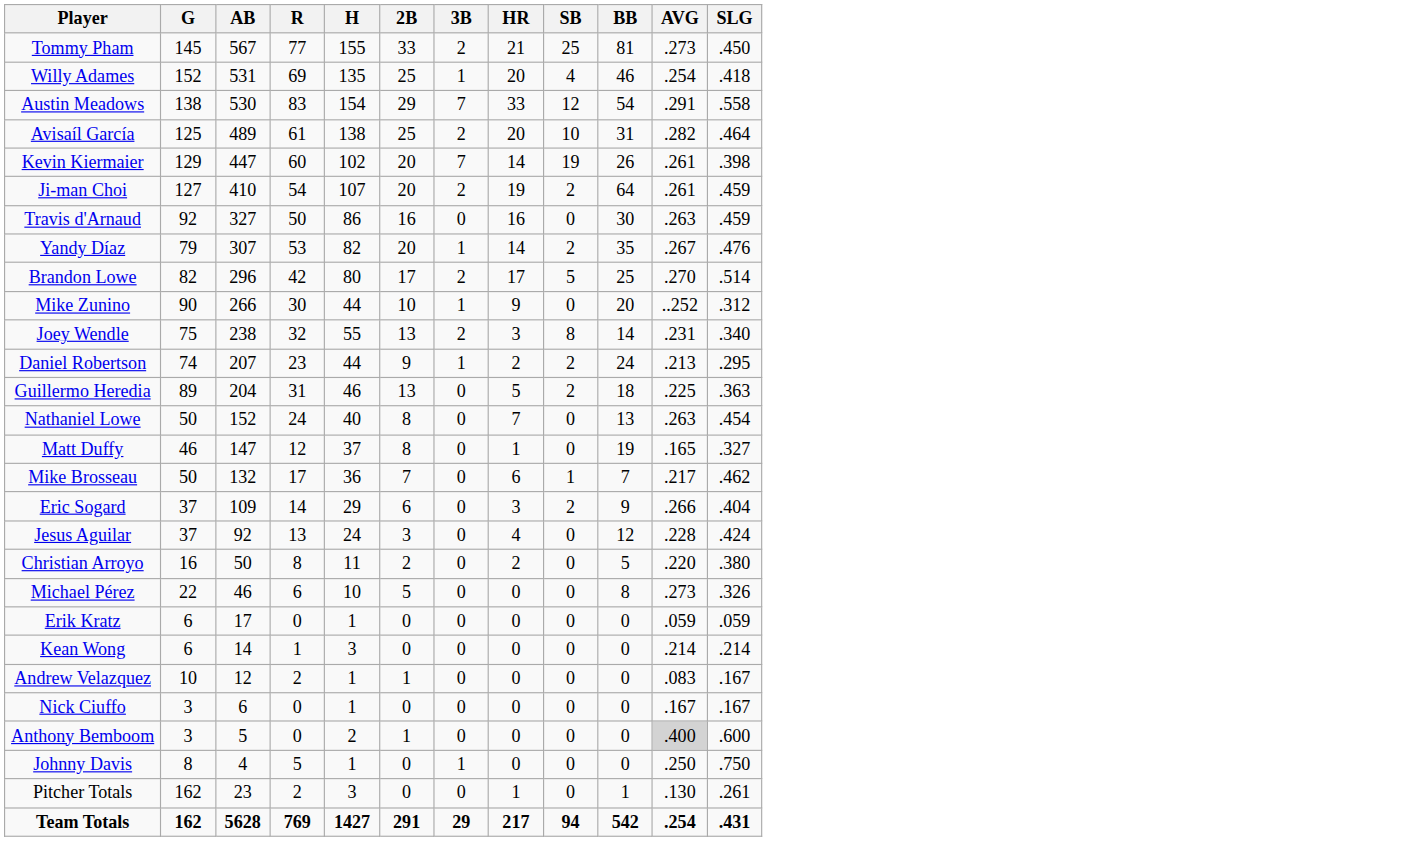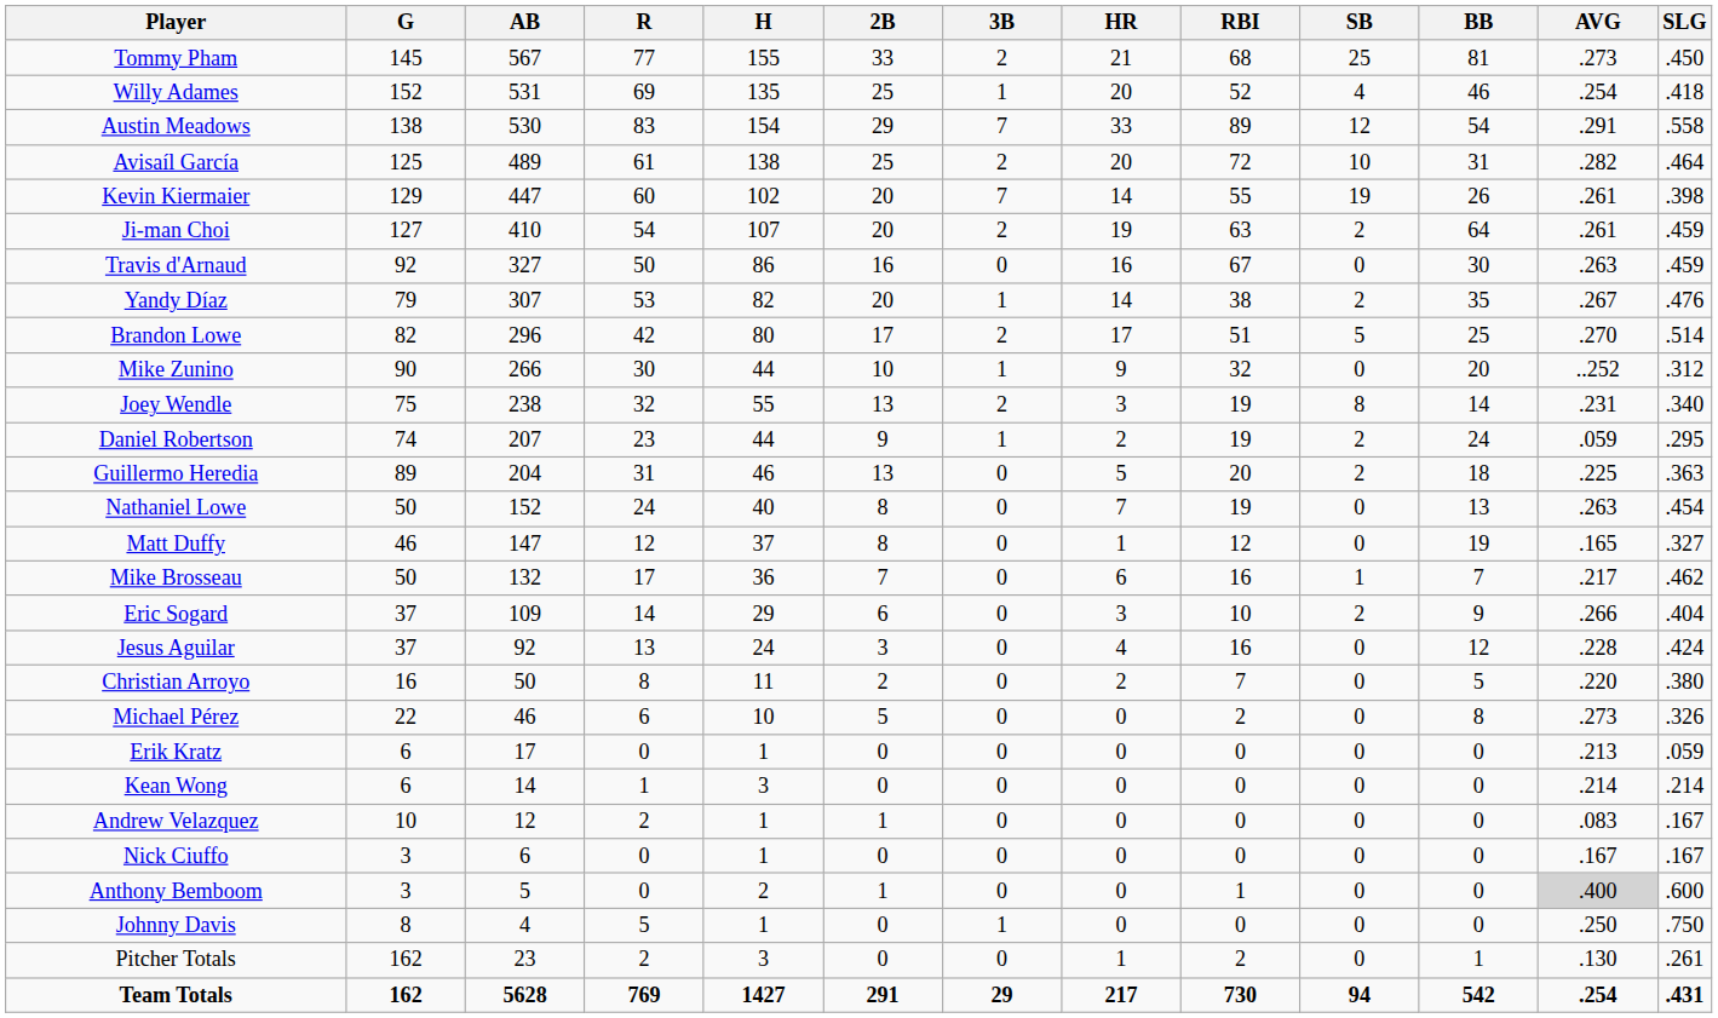 <table class=wikitable style="text-align:center">
 <tr>
 <th bgcolor=#DDDDFF; width="20%">Player</th>
 <th bgcolor=#DDDDFF; width="7%">G</th>
 <th bgcolor=#DDDDFF; width="7%">AB</th>
 <th bgcolor=#DDDDFF; width="7%">R</th>
 <th bgcolor=#DDDDFF; width="7%">H</th>
 <th bgcolor=#DDDDFF; width="7%">2B</th>
 <th bgcolor=#DDDDFF; width="7%">3B</th>
 <th bgcolor=#DDDDFF; width="7%">HR</th>
+<th bgcolor=#DDDDFF; width="7%">RBI</th>
 <th bgcolor=#DDDDFF; width="7%">SB</th>
 <th bgcolor=#DDDDFF; width="7%">BB</th>
 <th bgcolor=#DDDDFF; width="7%">AVG</th>
 <th bgcolor=#DDDDFF; width="7%">SLG</th>
 </tr>
 <tr>
 <td><a href='#'>Tommy Pham</a></td>
 <td>145</td>
 <td>567</td>
 <td>77</td>
 <td>155</td>
 <td>33</td>
 <td>2</td>
 <td>21</td>
+<td>68</td>
 <td>25</td>
 <td>81</td>
 <td>.273</td>
 <td>.450</td>
 </tr>
 <tr>
 <td><a href='#'>Willy Adames</a></td>
 <td>152</td>
 <td>531</td>
 <td>69</td>
 <td>135</td>
 <td>25</td>
 <td>1</td>
 <td>20</td>
+<td>52</td>
 <td>4</td>
 <td>46</td>
 <td>.254</td>
 <td>.418</td>
 </tr>
 <tr>
 <td><a href='#'>Austin Meadows</a></td>
 <td>138</td>
 <td>530</td>
 <td>83</td>
 <td>154</td>
 <td>29</td>
 <td>7</td>
 <td>33</td>
+<td>89</td>
 <td>12</td>
 <td>54</td>
 <td>.291</td>
 <td>.558</td>
 </tr>
 <tr>
 <td><a href='#'>Avisaíl García</a></td>
 <td>125</td>
 <td>489</td>
 <td>61</td>
 <td>138</td>
 <td>25</td>
 <td>2</td>
 <td>20</td>
+<td>72</td>
 <td>10</td>
 <td>31</td>
 <td>.282</td>
 <td>.464</td>
 </tr>
 <tr>
 <td><a href='#'>Kevin Kiermaier</a></td>
 <td>129</td>
 <td>447</td>
 <td>60</td>
 <td>102</td>
 <td>20</td>
 <td>7</td>
 <td>14</td>
+<td>55</td>
 <td>19</td>
 <td>26</td>
 <td>.261</td>
 <td>.398</td>
 </tr>
 <tr>
 <td><a href='#'>Ji-man Choi</a></td>
 <td>127</td>
 <td>410</td>
 <td>54</td>
 <td>107</td>
 <td>20</td>
 <td>2</td>
 <td>19</td>
+<td>63</td>
 <td>2</td>
 <td>64</td>
 <td>.261</td>
 <td>.459</td>
 </tr>
 <tr>
 <td><a href='#'>Travis d'Arnaud</a></td>
 <td>92</td>
 <td>327</td>
 <td>50</td>
 <td>86</td>
 <td>16</td>
 <td>0</td>
 <td>16</td>
+<td>67</td>
 <td>0</td>
 <td>30</td>
 <td>.263</td>
 <td>.459</td>
 </tr>
 <tr>
 <td><a href='#'>Yandy Díaz</a></td>
 <td>79</td>
 <td>307</td>
 <td>53</td>
 <td>82</td>
 <td>20</td>
 <td>1</td>
 <td>14</td>
+<td>38</td>
 <td>2</td>
 <td>35</td>
 <td>.267</td>
 <td>.476</td>
 </tr>
 <tr>
 <td><a href='#'>Brandon Lowe</a></td>
 <td>82</td>
 <td>296</td>
 <td>42</td>
 <td>80</td>
 <td>17</td>
 <td>2</td>
 <td>17</td>
+<td>51</td>
 <td>5</td>
 <td>25</td>
 <td>.270</td>
 <td>.514</td>
 </tr>
 <tr>
 <td><a href='#'>Mike Zunino</a></td>
 <td>90</td>
 <td>266</td>
 <td>30</td>
 <td>44</td>
 <td>10</td>
 <td>1</td>
 <td>9</td>
+<td>32</td>
 <td>0</td>
 <td>20</td>
 <td>..252</td>
 <td>.312</td>
 </tr>
 <tr>
 <td><a href='#'>Joey Wendle</a></td>
 <td>75</td>
 <td>238</td>
 <td>32</td>
 <td>55</td>
 <td>13</td>
 <td>2</td>
 <td>3</td>
+<td>19</td>
 <td>8</td>
 <td>14</td>
 <td>.231</td>
 <td>.340</td>
 </tr>
 <tr>
 <td><a href='#'>Daniel Robertson</a></td>
 <td>74</td>
 <td>207</td>
 <td>23</td>
 <td>44</td>
 <td>9</td>
 <td>1</td>
 <td>2</td>
+<td>19</td>
 <td>2</td>
 <td>24</td>
-<td>.213</td>
+<td>.059</td>
 <td>.295</td>
 </tr>
 <tr>
 <td><a href='#'>Guillermo Heredia</a></td>
 <td>89</td>
 <td>204</td>
 <td>31</td>
 <td>46</td>
 <td>13</td>
 <td>0</td>
 <td>5</td>
+<td>20</td>
 <td>2</td>
 <td>18</td>
 <td>.225</td>
 <td>.363</td>
 </tr>
 <tr>
 <td><a href='#'>Nathaniel Lowe</a></td>
 <td>50</td>
 <td>152</td>
 <td>24</td>
 <td>40</td>
 <td>8</td>
 <td>0</td>
 <td>7</td>
+<td>19</td>
 <td>0</td>
 <td>13</td>
 <td>.263</td>
 <td>.454</td>
 </tr>
 <tr>
 <td><a href='#'>Matt Duffy</a></td>
 <td>46</td>
 <td>147</td>
 <td>12</td>
 <td>37</td>
 <td>8</td>
 <td>0</td>
 <td>1</td>
+<td>12</td>
 <td>0</td>
 <td>19</td>
 <td>.165</td>
 <td>.327</td>
 </tr>
 <tr>
 <td><a href='#'>Mike Brosseau</a></td>
 <td>50</td>
 <td>132</td>
 <td>17</td>
 <td>36</td>
 <td>7</td>
 <td>0</td>
 <td>6</td>
+<td>16</td>
 <td>1</td>
 <td>7</td>
 <td>.217</td>
 <td>.462</td>
 </tr>
 <tr>
 <td><a href='#'>Eric Sogard</a></td>
 <td>37</td>
 <td>109</td>
 <td>14</td>
 <td>29</td>
 <td>6</td>
 <td>0</td>
 <td>3</td>
+<td>10</td>
 <td>2</td>
 <td>9</td>
 <td>.266</td>
 <td>.404</td>
 </tr>
 <tr>
 <td><a href='#'>Jesus Aguilar</a></td>
 <td>37</td>
 <td>92</td>
 <td>13</td>
 <td>24</td>
 <td>3</td>
 <td>0</td>
 <td>4</td>
+<td>16</td>
 <td>0</td>
 <td>12</td>
 <td>.228</td>
 <td>.424</td>
 </tr>
 <tr>
 <td><a href='#'>Christian Arroyo</a></td>
 <td>16</td>
 <td>50</td>
 <td>8</td>
 <td>11</td>
 <td>2</td>
 <td>0</td>
 <td>2</td>
+<td>7</td>
 <td>0</td>
 <td>5</td>
 <td>.220</td>
 <td>.380</td>
 </tr>
 <tr>
 <td><a href='#'>Michael Pérez</a></td>
 <td>22</td>
 <td>46</td>
 <td>6</td>
 <td>10</td>
 <td>5</td>
 <td>0</td>
 <td>0</td>
+<td>2</td>
 <td>0</td>
 <td>8</td>
 <td>.273</td>
 <td>.326</td>
 </tr>
 <tr>
 <td><a href='#'>Erik Kratz</a></td>
 <td>6</td>
 <td>17</td>
 <td>0</td>
 <td>1</td>
 <td>0</td>
 <td>0</td>
 <td>0</td>
 <td>0</td>
 <td>0</td>
-<td>.059</td>
+<td>0</td>
+<td>.213</td>
 <td>.059</td>
 </tr>
 <tr>
 <td><a href='#'>Kean Wong</a></td>
 <td>6</td>
 <td>14</td>
 <td>1</td>
 <td>3</td>
+<td>0</td>
 <td>0</td>
 <td>0</td>
 <td>0</td>
 <td>0</td>
 <td>0</td>
 <td>.214</td>
 <td>.214</td>
 </tr>
 <tr>
 <td><a href='#'>Andrew Velazquez</a></td>
 <td>10</td>
 <td>12</td>
 <td>2</td>
 <td>1</td>
 <td>1</td>
 <td>0</td>
 <td>0</td>
 <td>0</td>
 <td>0</td>
+<td>0</td>
 <td>.083</td>
 <td>.167</td>
 </tr>
 <tr>
 <td><a href='#'>Nick Ciuffo</a></td>
 <td>3</td>
 <td>6</td>
 <td>0</td>
 <td>1</td>
+<td>0</td>
 <td>0</td>
 <td>0</td>
 <td>0</td>
 <td>0</td>
 <td>0</td>
 <td>.167</td>
 <td>.167</td>
 </tr>
 <tr>
 <td><a href='#'>Anthony Bemboom</a></td>
 <td>3</td>
 <td>5</td>
 <td>0</td>
 <td>2</td>
 <td>1</td>
 <td>0</td>
 <td>0</td>
+<td>1</td>
 <td>0</td>
 <td>0</td>
 <td style="background: lightgrey;">.400</td>
 <td>.600</td>
 </tr>
 <tr>
 <td><a href='#'>Johnny Davis</a></td>
 <td>8</td>
 <td>4</td>
 <td>5</td>
 <td>1</td>
 <td>0</td>
 <td>1</td>
 <td>0</td>
 <td>0</td>
 <td>0</td>
+<td>0</td>
 <td>.250</td>
 <td>.750</td>
 </tr>
 <tr>
 <td>Pitcher Totals</td>
 <td>162</td>
 <td>23</td>
 <td>2</td>
 <td>3</td>
 <td>0</td>
 <td>0</td>
 <td>1</td>
+<td>2</td>
 <td>0</td>
 <td>1</td>
 <td>.130</td>
 <td>.261</td>
 </tr>
 <tr>
 <td><strong>Team Totals</strong></td>
 <td><strong>162</strong></td>
 <td><strong>5628</strong></td>
 <td><strong>769</strong></td>
 <td><strong>1427</strong></td>
 <td><strong>291</strong></td>
 <td><strong>29</strong></td>
 <td><strong>217</strong></td>
+<td><strong>730</strong></td>
 <td><strong>94</strong></td>
 <td><strong>542</strong></td>
 <td><strong>.254</strong></td>
 <td><strong>.431</strong></td>
 </tr>
 </table>
